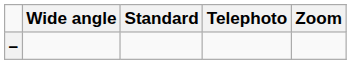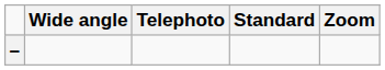 <table class="wikitable" style="font-size:90%;">
 <tr>
 <td> </td>
 <th>Wide angle</th>
+<th>Telephoto</th>
 <th>Standard</th>
-<th>Telephoto</th>
 <th>Zoom</th>
 </tr>
 <tr>
 <th>–</th>
 <td></td>
 <td></td>
 <td></td>
 <td></td>
 </tr>
 </table>
